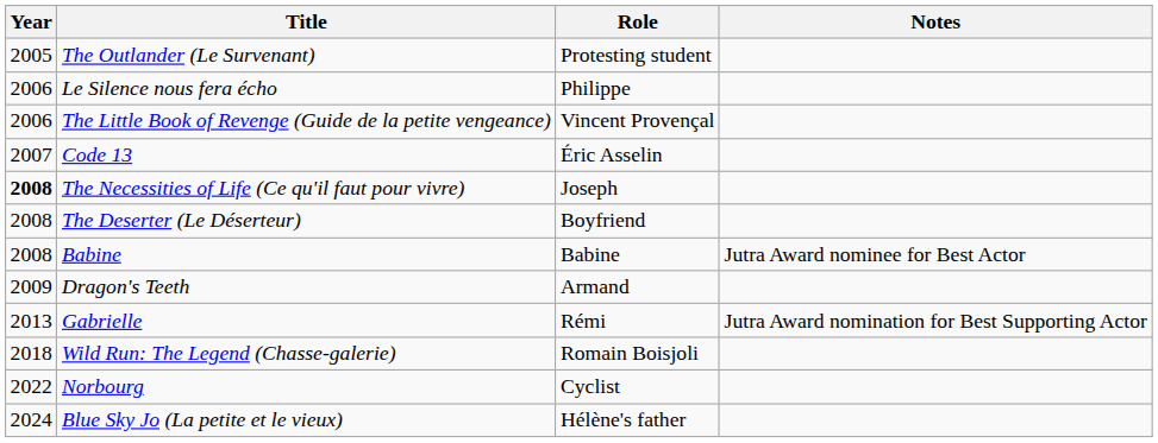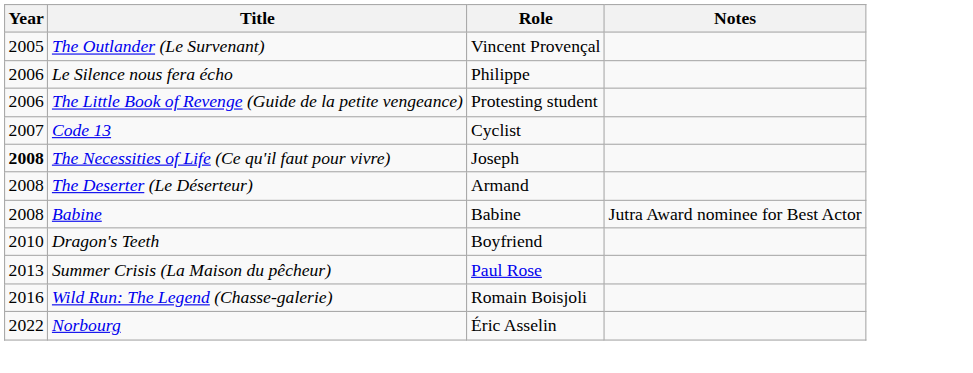 <table class="wikitable sortable">
 <tr>
 <th>Year</th>
 <th>Title</th>
 <th>Role</th>
 <th class="unsortable">Notes</th>
 </tr>
 <tr>
 <td>2005</td>
 <td><em><a href='#'>The Outlander</a> (Le Survenant)</em></td>
-<td>Protesting student</td>
+<td>Vincent Provençal</td>
 <td></td>
 </tr>
 <tr>
 <td>2006</td>
 <td><em>Le Silence nous fera écho</em></td>
 <td>Philippe</td>
 <td></td>
 </tr>
 <tr>
 <td>2006</td>
 <td><em><a href='#'>The Little Book of Revenge</a> (Guide de la petite vengeance)</em></td>
-<td>Vincent Provençal</td>
+<td>Protesting student</td>
 <td></td>
 </tr>
 <tr>
 <td>2007</td>
 <td><em><a href='#'>Code 13</a></em></td>
-<td>Éric Asselin</td>
+<td>Cyclist</td>
 <td></td>
 </tr>
 <tr>
 <td><strong>2008</strong></td>
 <td><em><a href='#'>The Necessities of Life</a> (Ce qu'il faut pour vivre)</em></td>
 <td>Joseph</td>
 <td></td>
 </tr>
 <tr>
 <td>2008</td>
 <td><em><a href='#'>The Deserter</a> (Le Déserteur)</em></td>
-<td>Boyfriend</td>
+<td>Armand</td>
 <td></td>
 </tr>
 <tr>
 <td>2008</td>
 <td><em><a href='#'>Babine</a></em></td>
 <td>Babine</td>
 <td>Jutra Award nominee for Best Actor</td>
 </tr>
 <tr>
-<td>2009</td>
+<td>2010</td>
 <td><em>Dragon's Teeth</em></td>
-<td>Armand</td>
+<td>Boyfriend</td>
 <td></td>
 </tr>
 <tr>
 <td>2013</td>
-<td><em><a href='#'>Gabrielle</a></em></td>
-<td>Rémi</td>
-<td>Jutra Award nomination for Best Supporting Actor</td>
+<td><em>Summer Crisis (La Maison du pêcheur)</em></td>
+<td><a href='#'>Paul Rose</a></td>
+<td></td>
 </tr>
 <tr>
-<td>2018</td>
+<td>2016</td>
 <td><em><a href='#'>Wild Run: The Legend</a> (Chasse-galerie)</em></td>
 <td>Romain Boisjoli</td>
 <td></td>
 </tr>
 <tr>
 <td>2022</td>
 <td><em><a href='#'>Norbourg</a></em></td>
-<td>Cyclist</td>
-<td></td>
-</tr>
-<tr>
-<td>2024</td>
-<td><em><a href='#'>Blue Sky Jo</a> (La petite et le vieux)</em></td>
-<td>Hélène's father</td>
+<td>Éric Asselin</td>
 <td></td>
 </tr>
 </table>
